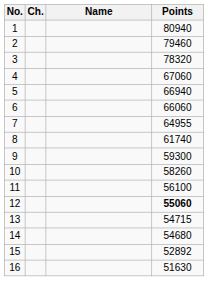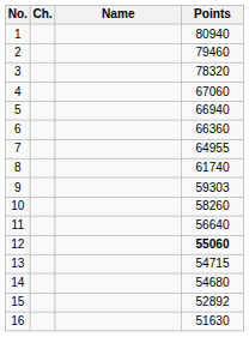 <table class="wikitable" style="text-align: center;">
 <tr>
 <th>No.</th>
 <th>Ch.</th>
 <th align="left"; width=160>Name</th>
 <th width=75>Points</th>
 </tr>
 <tr>
 <td>1</td>
 <td></td>
 <td style="text-align:left;"></td>
 <td>80940</td>
 </tr>
 <tr>
 <td>2</td>
 <td></td>
 <td style="text-align:left;"></td>
 <td>79460</td>
 </tr>
 <tr>
 <td>3</td>
 <td></td>
 <td style="text-align:left;"></td>
 <td>78320</td>
 </tr>
 <tr>
 <td>4</td>
 <td></td>
 <td style="text-align:left;"></td>
 <td>67060</td>
 </tr>
 <tr>
 <td>5</td>
 <td></td>
 <td style="text-align:left;"></td>
 <td>66940</td>
 </tr>
 <tr>
 <td>6</td>
 <td></td>
 <td style="text-align:left;"></td>
-<td>66060</td>
+<td>66360</td>
 </tr>
 <tr>
 <td>7</td>
 <td></td>
 <td style="text-align:left;"></td>
 <td>64955</td>
 </tr>
 <tr>
 <td>8</td>
 <td></td>
 <td style="text-align:left;"></td>
 <td>61740</td>
 </tr>
 <tr>
 <td>9</td>
 <td></td>
 <td style="text-align:left;"></td>
-<td>59300</td>
+<td>59303</td>
 </tr>
 <tr>
 <td>10</td>
 <td></td>
 <td style="text-align:left;"></td>
 <td>58260</td>
 </tr>
 <tr>
 <td>11</td>
 <td></td>
 <td style="text-align:left;"></td>
-<td>56100</td>
+<td>56640</td>
 </tr>
 <tr>
 <td>12</td>
 <td></td>
 <td style="text-align:left;"></td>
 <td><strong>55060</strong></td>
 </tr>
 <tr>
 <td>13</td>
 <td></td>
 <td style="text-align:left;"></td>
 <td>54715</td>
 </tr>
 <tr>
 <td>14</td>
 <td></td>
 <td style="text-align:left;"></td>
 <td>54680</td>
 </tr>
 <tr>
 <td>15</td>
 <td></td>
 <td style="text-align:left;"></td>
 <td>52892</td>
 </tr>
 <tr>
 <td>16</td>
 <td></td>
 <td style="text-align:left;"></td>
 <td>51630</td>
 </tr>
 </table>
